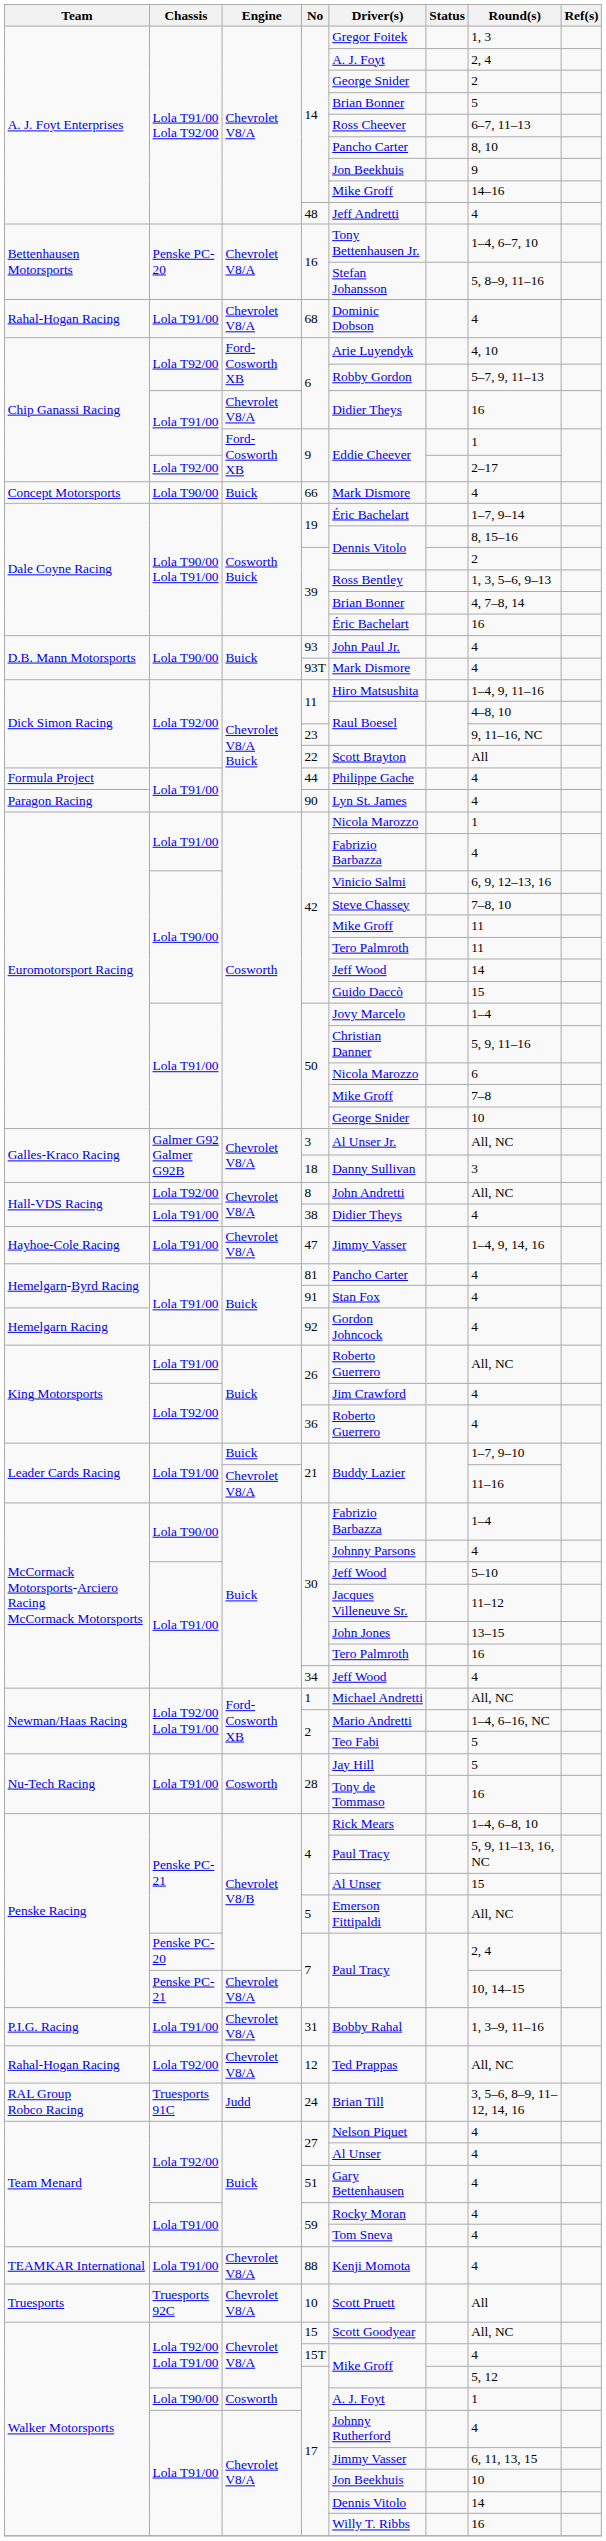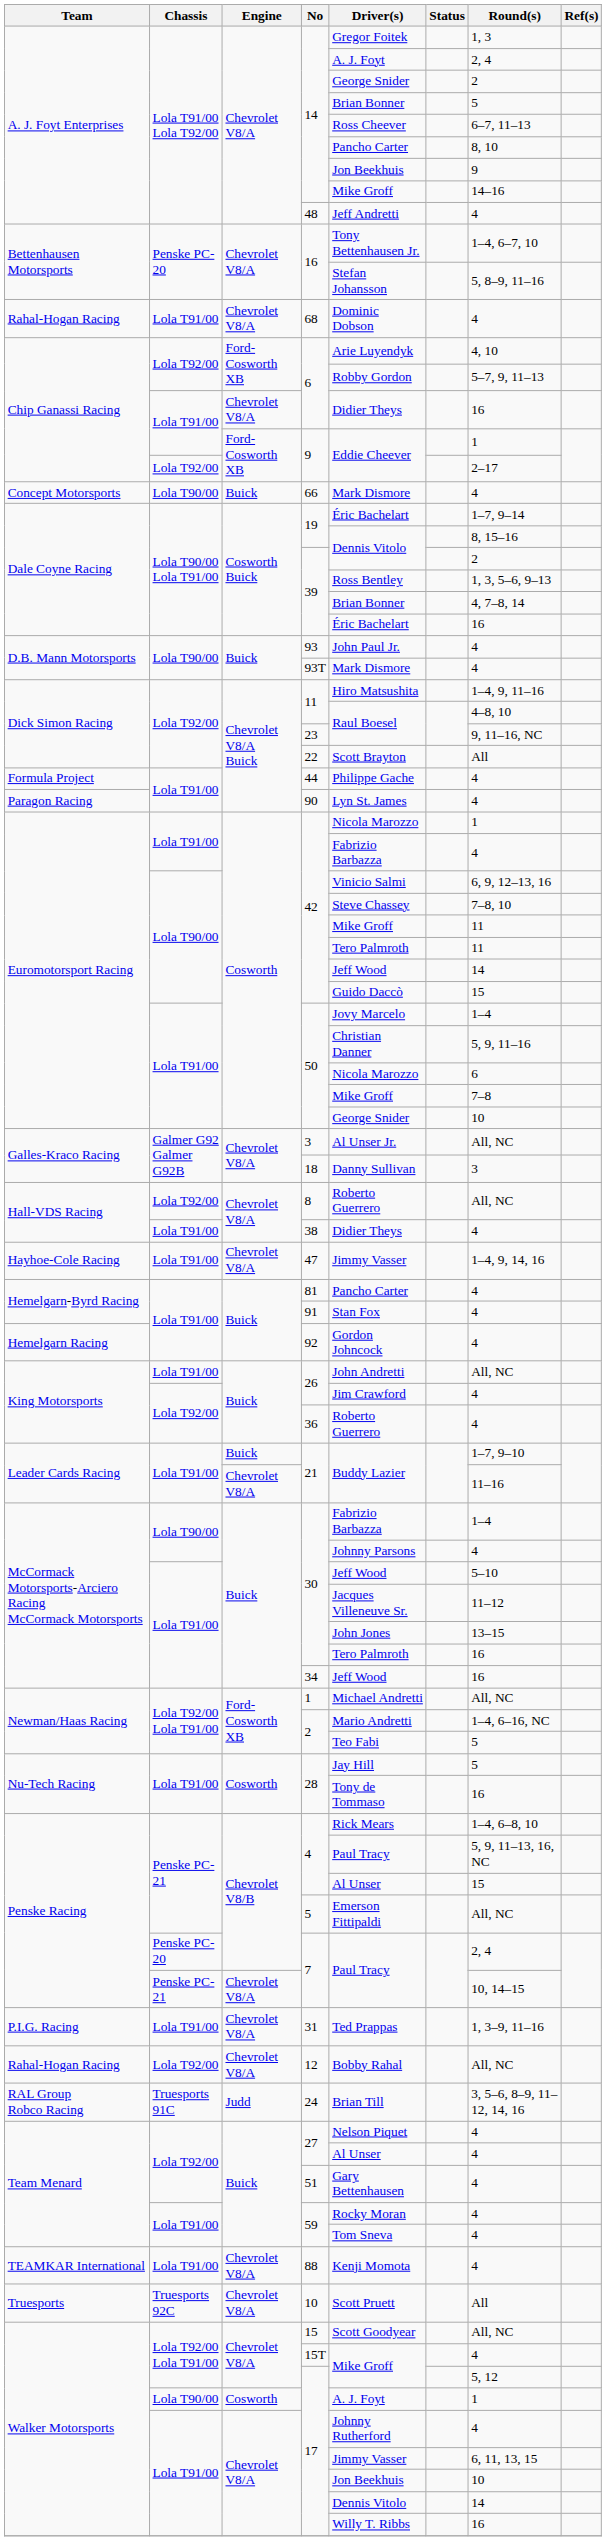 <table class="wikitable" style="font-size: 85%;">
 <tr>
 <th>Team</th>
 <th>Chassis</th>
 <th>Engine</th>
 <th>No</th>
 <th>Driver(s)</th>
 <th>Status</th>
 <th>Round(s)</th>
 <th>Ref(s)</th>
 </tr>
 <tr>
 <td rowspan="9"><a href='#'>A. J. Foyt Enterprises</a></td>
 <td rowspan="9"><a href='#'>Lola T91/00</a><br><a href='#'>Lola T92/00</a></td>
 <td rowspan="9"><a href='#'>Chevrolet V8/A</a></td>
 <td rowspan="8">14</td>
 <td> <a href='#'>Gregor Foitek</a></td>
 <td align="center"><strong></strong></td>
 <td>1, 3</td>
 <td></td>
 </tr>
 <tr>
 <td> <a href='#'>A. J. Foyt</a></td>
 <td></td>
 <td>2, 4</td>
 <td></td>
 </tr>
 <tr>
 <td> <a href='#'>George Snider</a></td>
 <td></td>
 <td>2</td>
 <td></td>
 </tr>
 <tr>
 <td> <a href='#'>Brian Bonner</a></td>
 <td align="center"><strong></strong></td>
 <td>5</td>
 <td></td>
 </tr>
 <tr>
 <td> <a href='#'>Ross Cheever</a></td>
 <td align="center"><strong></strong></td>
 <td>6–7, 11–13</td>
 <td></td>
 </tr>
 <tr>
 <td> <a href='#'>Pancho Carter</a></td>
 <td></td>
 <td>8, 10</td>
 <td></td>
 </tr>
 <tr>
 <td> <a href='#'>Jon Beekhuis</a></td>
 <td></td>
 <td>9</td>
 <td></td>
 </tr>
 <tr>
 <td> <a href='#'>Mike Groff</a></td>
 <td></td>
 <td>14–16</td>
 <td></td>
 </tr>
 <tr>
 <td>48</td>
 <td> <a href='#'>Jeff Andretti</a></td>
 <td></td>
 <td>4</td>
 <td></td>
 </tr>
 <tr>
 <td rowspan="2"><a href='#'>Bettenhausen Motorsports</a></td>
 <td rowspan="2"><a href='#'>Penske PC-20</a></td>
 <td rowspan="2"><a href='#'>Chevrolet V8/A</a></td>
 <td rowspan="2">16</td>
 <td> <a href='#'>Tony Bettenhausen Jr.</a></td>
 <td></td>
 <td>1–4, 6–7, 10</td>
 <td></td>
 </tr>
 <tr>
 <td> <a href='#'>Stefan Johansson</a></td>
 <td align="center"><strong></strong></td>
 <td>5, 8–9, 11–16</td>
 <td></td>
 </tr>
 <tr>
 <td><a href='#'>Rahal-Hogan Racing</a></td>
 <td><a href='#'>Lola T91/00</a></td>
 <td><a href='#'>Chevrolet V8/A</a></td>
 <td>68</td>
 <td> <a href='#'>Dominic Dobson</a></td>
 <td></td>
 <td>4</td>
 <td></td>
 </tr>
 <tr>
 <td rowspan="5"><a href='#'>Chip Ganassi Racing</a></td>
 <td rowspan="2"><a href='#'>Lola T92/00</a></td>
 <td rowspan="2"><a href='#'>Ford-Cosworth XB</a></td>
 <td rowspan="3">6</td>
 <td> <a href='#'>Arie Luyendyk</a></td>
 <td></td>
 <td>4, 10</td>
 <td></td>
 </tr>
 <tr>
 <td> <a href='#'>Robby Gordon</a></td>
 <td align="center"><strong></strong></td>
 <td>5–7, 9, 11–13</td>
 <td></td>
 </tr>
 <tr>
 <td rowspan="2"><a href='#'>Lola T91/00</a></td>
 <td><a href='#'>Chevrolet V8/A</a></td>
 <td> <a href='#'>Didier Theys</a></td>
 <td></td>
 <td>16</td>
 <td></td>
 </tr>
 <tr>
 <td rowspan="2"><a href='#'>Ford-Cosworth XB</a></td>
 <td rowspan="2">9</td>
 <td rowspan="2"> <a href='#'>Eddie Cheever</a></td>
 <td></td>
 <td>1</td>
 <td rowspan="2"></td>
 </tr>
 <tr>
 <td><a href='#'>Lola T92/00</a></td>
 <td></td>
 <td>2–17</td>
 </tr>
 <tr>
 <td><a href='#'>Concept Motorsports</a></td>
 <td><a href='#'>Lola T90/00</a></td>
 <td><a href='#'>Buick</a></td>
 <td>66</td>
 <td> <a href='#'>Mark Dismore</a></td>
 <td align="center"><strong></strong></td>
 <td>4</td>
 <td></td>
 </tr>
 <tr>
 <td rowspan="6"><a href='#'>Dale Coyne Racing</a></td>
 <td rowspan="6"><a href='#'>Lola T90/00</a><br><a href='#'>Lola T91/00</a></td>
 <td rowspan="6"><a href='#'>Cosworth</a><br><a href='#'>Buick</a></td>
 <td rowspan="2">19</td>
 <td> <a href='#'>Éric Bachelart</a></td>
 <td align="center"><strong></strong></td>
 <td>1–7, 9–14</td>
 <td></td>
 </tr>
 <tr>
 <td rowspan="2"> <a href='#'>Dennis Vitolo</a></td>
 <td></td>
 <td>8, 15–16</td>
 <td></td>
 </tr>
 <tr>
 <td rowspan="4">39</td>
 <td></td>
 <td>2</td>
 <td></td>
 </tr>
 <tr>
 <td> <a href='#'>Ross Bentley</a></td>
 <td align="center"><strong></strong></td>
 <td>1, 3, 5–6, 9–13</td>
 <td></td>
 </tr>
 <tr>
 <td> <a href='#'>Brian Bonner</a></td>
 <td align="center"><strong></strong></td>
 <td>4, 7–8, 14</td>
 <td></td>
 </tr>
 <tr>
 <td> <a href='#'>Éric Bachelart</a></td>
 <td align="center"><strong></strong></td>
 <td>16</td>
 <td></td>
 </tr>
 <tr>
 <td rowspan="2"><a href='#'>D.B. Mann Motorsports</a></td>
 <td rowspan="2"><a href='#'>Lola T90/00</a></td>
 <td rowspan="2"><a href='#'>Buick</a></td>
 <td>93</td>
 <td> <a href='#'>John Paul Jr.</a></td>
 <td></td>
 <td>4</td>
 <td></td>
 </tr>
 <tr>
 <td>93T</td>
 <td> <a href='#'>Mark Dismore</a></td>
 <td align="center"><strong></strong></td>
 <td>4</td>
 <td></td>
 </tr>
 <tr>
 <td rowspan="4"><a href='#'>Dick Simon Racing</a></td>
 <td rowspan="4"><a href='#'>Lola T92/00</a></td>
 <td rowspan="6"><a href='#'>Chevrolet V8/A</a><br><a href='#'>Buick</a></td>
 <td rowspan="2">11</td>
 <td> <a href='#'>Hiro Matsushita</a></td>
 <td></td>
 <td>1–4, 9, 11–16</td>
 <td></td>
 </tr>
 <tr>
 <td rowspan="2"> <a href='#'>Raul Boesel</a></td>
 <td rowspan="2"></td>
 <td>4–8, 10</td>
 <td></td>
 </tr>
 <tr>
 <td>23</td>
 <td>9, 11–16, NC</td>
 <td></td>
 </tr>
 <tr>
 <td>22</td>
 <td> <a href='#'>Scott Brayton</a></td>
 <td></td>
 <td>All</td>
 <td></td>
 </tr>
 <tr>
 <td><a href='#'>Formula Project</a></td>
 <td rowspan="2"><a href='#'>Lola T91/00</a></td>
 <td>44</td>
 <td> <a href='#'>Philippe Gache</a></td>
 <td align="center"><strong></strong></td>
 <td>4</td>
 <td></td>
 </tr>
 <tr>
 <td><a href='#'>Paragon Racing</a></td>
 <td>90</td>
 <td> <a href='#'>Lyn St. James</a></td>
 <td align="center"><strong></strong></td>
 <td>4</td>
 <td></td>
 </tr>
 <tr>
 <td rowspan="13"><a href='#'>Euromotorsport Racing</a></td>
 <td rowspan="2"><a href='#'>Lola T91/00</a></td>
 <td rowspan="13"><a href='#'>Cosworth</a></td>
 <td rowspan="8">42</td>
 <td> <a href='#'>Nicola Marozzo</a></td>
 <td align="center"><strong></strong></td>
 <td>1</td>
 <td></td>
 </tr>
 <tr>
 <td> <a href='#'>Fabrizio Barbazza</a></td>
 <td></td>
 <td>4</td>
 <td></td>
 </tr>
 <tr>
 <td rowspan="6"><a href='#'>Lola T90/00</a></td>
 <td> <a href='#'>Vinicio Salmi</a></td>
 <td align="center"><strong></strong></td>
 <td>6, 9, 12–13, 16</td>
 <td></td>
 </tr>
 <tr>
 <td> <a href='#'>Steve Chassey</a></td>
 <td></td>
 <td>7–8, 10</td>
 <td></td>
 </tr>
 <tr>
 <td> <a href='#'>Mike Groff</a></td>
 <td></td>
 <td>11</td>
 <td></td>
 </tr>
 <tr>
 <td> <a href='#'>Tero Palmroth</a></td>
 <td></td>
 <td>11</td>
 <td></td>
 </tr>
 <tr>
 <td> <a href='#'>Jeff Wood</a></td>
 <td></td>
 <td>14</td>
 <td></td>
 </tr>
 <tr>
 <td> <a href='#'>Guido Daccò</a></td>
 <td></td>
 <td>15</td>
 <td></td>
 </tr>
 <tr>
 <td rowspan="5"><a href='#'>Lola T91/00</a></td>
 <td rowspan="5">50</td>
 <td> <a href='#'>Jovy Marcelo</a></td>
 <td align="center"><strong></strong></td>
 <td>1–4</td>
 <td></td>
 </tr>
 <tr>
 <td> <a href='#'>Christian Danner</a></td>
 <td align="center"><strong></strong></td>
 <td>5, 9, 11–16</td>
 <td></td>
 </tr>
 <tr>
 <td> <a href='#'>Nicola Marozzo</a></td>
 <td align="center"><strong></strong></td>
 <td>6</td>
 <td></td>
 </tr>
 <tr>
 <td> <a href='#'>Mike Groff</a></td>
 <td></td>
 <td>7–8</td>
 <td></td>
 </tr>
 <tr>
 <td> <a href='#'>George Snider</a></td>
 <td></td>
 <td>10</td>
 <td></td>
 </tr>
 <tr>
 <td rowspan="2"><a href='#'>Galles-Kraco Racing</a></td>
 <td rowspan="2"><a href='#'>Galmer G92</a><br><a href='#'>Galmer G92B</a></td>
 <td rowspan="2"><a href='#'>Chevrolet V8/A</a></td>
 <td>3</td>
 <td> <a href='#'>Al Unser Jr.</a></td>
 <td></td>
 <td>All, NC</td>
 <td></td>
 </tr>
 <tr>
 <td>18</td>
 <td> <a href='#'>Danny Sullivan</a></td>
 <td></td>
 <td>3</td>
 <td></td>
 </tr>
 <tr>
 <td rowspan="2"><a href='#'>Hall-VDS Racing</a></td>
 <td><a href='#'>Lola T92/00</a></td>
 <td rowspan="2"><a href='#'>Chevrolet V8/A</a></td>
 <td>8</td>
-<td> <a href='#'>John Andretti</a></td>
+<td> <a href='#'>Roberto Guerrero</a></td>
 <td></td>
 <td>All, NC</td>
 <td></td>
 </tr>
 <tr>
 <td><a href='#'>Lola T91/00</a></td>
 <td>38</td>
 <td> <a href='#'>Didier Theys</a></td>
 <td></td>
 <td>4</td>
 <td></td>
 </tr>
 <tr>
 <td><a href='#'>Hayhoe-Cole Racing</a></td>
 <td><a href='#'>Lola T91/00</a></td>
 <td><a href='#'>Chevrolet V8/A</a></td>
 <td>47</td>
 <td> <a href='#'>Jimmy Vasser</a></td>
 <td align="center"><strong></strong></td>
 <td>1–4, 9, 14, 16</td>
 <td></td>
 </tr>
 <tr>
 <td rowspan="2"><a href='#'>Hemelgarn</a>-<a href='#'>Byrd Racing</a></td>
 <td rowspan="3"><a href='#'>Lola T91/00</a></td>
 <td rowspan="3"><a href='#'>Buick</a></td>
 <td>81</td>
 <td> <a href='#'>Pancho Carter</a></td>
 <td></td>
 <td>4</td>
 <td></td>
 </tr>
 <tr>
 <td>91</td>
 <td> <a href='#'>Stan Fox</a></td>
 <td></td>
 <td>4</td>
 <td></td>
 </tr>
 <tr>
 <td><a href='#'>Hemelgarn Racing</a></td>
 <td>92</td>
 <td> <a href='#'>Gordon Johncock</a></td>
 <td></td>
 <td>4</td>
 <td></td>
 </tr>
 <tr>
 <td rowspan="3"><a href='#'>King Motorsports</a></td>
 <td><a href='#'>Lola T91/00</a></td>
 <td rowspan="3"><a href='#'>Buick</a></td>
 <td rowspan="2">26</td>
-<td> <a href='#'>Roberto Guerrero</a></td>
+<td> <a href='#'>John Andretti</a></td>
 <td></td>
 <td>All, NC</td>
 <td></td>
 </tr>
 <tr>
 <td rowspan="2"><a href='#'>Lola T92/00</a></td>
 <td> <a href='#'>Jim Crawford</a></td>
 <td></td>
 <td>4</td>
 <td></td>
 </tr>
 <tr>
 <td>36</td>
 <td> <a href='#'>Roberto Guerrero</a></td>
 <td></td>
 <td>4</td>
 <td></td>
 </tr>
 <tr>
 <td rowspan="2"><a href='#'>Leader Cards Racing</a></td>
 <td rowspan="2"><a href='#'>Lola T91/00</a></td>
 <td><a href='#'>Buick</a></td>
 <td rowspan="2">21</td>
 <td rowspan="2"> <a href='#'>Buddy Lazier</a></td>
 <td rowspan="2"></td>
 <td>1–7, 9–10</td>
 <td rowspan="2"></td>
 </tr>
 <tr>
 <td><a href='#'>Chevrolet V8/A</a></td>
 <td>11–16</td>
 </tr>
 <tr>
 <td rowspan="7"><a href='#'>McCormack Motorsports</a>-<a href='#'>Arciero Racing</a><br><a href='#'>McCormack Motorsports</a></td>
 <td rowspan="2"><a href='#'>Lola T90/00</a></td>
 <td rowspan="7"><a href='#'>Buick</a></td>
 <td rowspan="6">30</td>
 <td> <a href='#'>Fabrizio Barbazza</a></td>
 <td></td>
 <td>1–4</td>
 <td></td>
 </tr>
 <tr>
 <td> <a href='#'>Johnny Parsons</a></td>
 <td></td>
 <td>4</td>
 <td></td>
 </tr>
 <tr>
 <td rowspan="5"><a href='#'>Lola T91/00</a></td>
 <td> <a href='#'>Jeff Wood</a></td>
 <td></td>
 <td>5–10</td>
 <td></td>
 </tr>
 <tr>
 <td> <a href='#'>Jacques Villeneuve Sr.</a></td>
 <td></td>
 <td>11–12</td>
 <td></td>
 </tr>
 <tr>
 <td> <a href='#'>John Jones</a></td>
 <td></td>
 <td>13–15</td>
 <td></td>
 </tr>
 <tr>
 <td> <a href='#'>Tero Palmroth</a></td>
 <td></td>
 <td>16</td>
 <td></td>
 </tr>
 <tr>
 <td>34</td>
 <td> <a href='#'>Jeff Wood</a></td>
 <td></td>
-<td>4</td>
+<td>16</td>
 <td></td>
 </tr>
 <tr>
 <td rowspan="3"><a href='#'>Newman/Haas Racing</a></td>
 <td rowspan="3"><a href='#'>Lola T92/00</a><br><a href='#'>Lola T91/00</a></td>
 <td rowspan="3"><a href='#'>Ford-Cosworth XB</a></td>
 <td>1</td>
 <td> <a href='#'>Michael Andretti</a></td>
 <td></td>
 <td>All, NC</td>
 <td></td>
 </tr>
 <tr>
 <td rowspan="2">2</td>
 <td> <a href='#'>Mario Andretti</a></td>
 <td></td>
 <td>1–4, 6–16, NC</td>
 <td></td>
 </tr>
 <tr>
 <td> <a href='#'>Teo Fabi</a></td>
 <td></td>
 <td>5</td>
 <td></td>
 </tr>
 <tr>
 <td rowspan="2"><a href='#'>Nu-Tech Racing</a></td>
 <td rowspan="2"><a href='#'>Lola T91/00</a></td>
 <td rowspan="2"><a href='#'>Cosworth</a></td>
 <td rowspan="2">28</td>
 <td> <a href='#'>Jay Hill</a></td>
 <td align="center"><strong></strong></td>
 <td>5</td>
 <td></td>
 </tr>
 <tr>
 <td> <a href='#'>Tony de Tommaso</a></td>
 <td align="center"><strong></strong></td>
 <td>16</td>
 <td></td>
 </tr>
 <tr>
 <td rowspan="6"><a href='#'>Penske Racing</a></td>
 <td rowspan="4"><a href='#'>Penske PC-21</a></td>
 <td rowspan="5"><a href='#'>Chevrolet V8/B</a></td>
 <td rowspan="3">4</td>
 <td> <a href='#'>Rick Mears</a></td>
 <td></td>
 <td>1–4, 6–8, 10</td>
 <td></td>
 </tr>
 <tr>
 <td> <a href='#'>Paul Tracy</a></td>
 <td align="center"><strong></strong></td>
 <td>5, 9, 11–13, 16, NC</td>
 <td></td>
 </tr>
 <tr>
 <td> <a href='#'>Al Unser</a></td>
 <td></td>
 <td>15</td>
 <td></td>
 </tr>
 <tr>
 <td>5</td>
 <td> <a href='#'>Emerson Fittipaldi</a></td>
 <td></td>
 <td>All, NC</td>
 <td></td>
 </tr>
 <tr>
 <td><a href='#'>Penske PC-20</a></td>
 <td rowspan="2">7</td>
 <td rowspan="2"> <a href='#'>Paul Tracy</a></td>
 <td rowspan="2" align="center"><strong></strong></td>
 <td>2, 4</td>
 <td rowspan="2"></td>
 </tr>
 <tr>
 <td><a href='#'>Penske PC-21</a></td>
 <td><a href='#'>Chevrolet V8/A</a></td>
 <td>10, 14–15</td>
 </tr>
 <tr>
 <td><a href='#'>P.I.G. Racing</a></td>
 <td><a href='#'>Lola T91/00</a></td>
 <td><a href='#'>Chevrolet V8/A</a></td>
 <td>31</td>
-<td> <a href='#'>Bobby Rahal</a></td>
+<td> <a href='#'>Ted Prappas</a></td>
 <td></td>
 <td>1, 3–9, 11–16</td>
 <td></td>
 </tr>
 <tr>
 <td><a href='#'>Rahal-Hogan Racing</a></td>
 <td><a href='#'>Lola T92/00</a></td>
 <td><a href='#'>Chevrolet V8/A</a></td>
 <td>12</td>
-<td> <a href='#'>Ted Prappas</a></td>
+<td> <a href='#'>Bobby Rahal</a></td>
 <td></td>
 <td>All, NC</td>
 <td></td>
 </tr>
 <tr>
 <td><a href='#'>RAL Group</a><br><a href='#'>Robco Racing</a></td>
 <td><a href='#'>Truesports 91C</a></td>
 <td><a href='#'>Judd</a></td>
 <td>24</td>
 <td> <a href='#'>Brian Till</a></td>
 <td align="center"><strong></strong></td>
 <td>3, 5–6, 8–9, 11–12, 14, 16</td>
 <td></td>
 </tr>
 <tr>
 <td rowspan="5"><a href='#'>Team Menard</a></td>
 <td rowspan="3"><a href='#'>Lola T92/00</a></td>
 <td rowspan="5"><a href='#'>Buick</a></td>
 <td rowspan="2">27</td>
 <td> <a href='#'>Nelson Piquet</a></td>
 <td align="center"><strong></strong></td>
 <td>4</td>
 <td></td>
 </tr>
 <tr>
 <td> <a href='#'>Al Unser</a></td>
 <td></td>
 <td>4</td>
 <td></td>
 </tr>
 <tr>
 <td>51</td>
 <td> <a href='#'>Gary Bettenhausen</a></td>
 <td></td>
 <td>4</td>
 <td></td>
 </tr>
 <tr>
 <td rowspan="2"><a href='#'>Lola T91/00</a></td>
 <td rowspan="2">59</td>
 <td> <a href='#'>Rocky Moran</a></td>
 <td></td>
 <td>4</td>
 <td></td>
 </tr>
 <tr>
 <td> <a href='#'>Tom Sneva</a></td>
 <td></td>
 <td>4</td>
 <td></td>
 </tr>
 <tr>
 <td><a href='#'>TEAMKAR International</a></td>
 <td><a href='#'>Lola T91/00</a></td>
 <td><a href='#'>Chevrolet V8/A</a></td>
 <td>88</td>
 <td> <a href='#'>Kenji Momota</a></td>
 <td align="center"><strong></strong></td>
 <td>4</td>
 <td></td>
 </tr>
 <tr>
 <td><a href='#'>Truesports</a></td>
 <td><a href='#'>Truesports 92C</a></td>
 <td><a href='#'>Chevrolet V8/A</a></td>
 <td>10</td>
 <td> <a href='#'>Scott Pruett</a></td>
 <td></td>
 <td>All</td>
 <td></td>
 </tr>
 <tr>
 <td rowspan="9"><a href='#'>Walker Motorsports</a></td>
 <td rowspan="3"><a href='#'>Lola T92/00</a><br><a href='#'>Lola T91/00</a></td>
 <td rowspan="3"><a href='#'>Chevrolet V8/A</a></td>
 <td>15</td>
 <td> <a href='#'>Scott Goodyear</a></td>
 <td></td>
 <td>All, NC</td>
 <td></td>
 </tr>
 <tr>
 <td>15T</td>
 <td rowspan="2"> <a href='#'>Mike Groff</a></td>
 <td></td>
 <td>4</td>
 <td></td>
 </tr>
 <tr>
 <td rowspan="7">17</td>
 <td></td>
 <td>5, 12</td>
 <td></td>
 </tr>
 <tr>
 <td><a href='#'>Lola T90/00</a></td>
 <td><a href='#'>Cosworth</a></td>
 <td> <a href='#'>A. J. Foyt</a></td>
 <td></td>
 <td>1</td>
 <td></td>
 </tr>
 <tr>
 <td rowspan="5"><a href='#'>Lola T91/00</a></td>
 <td rowspan="5"><a href='#'>Chevrolet V8/A</a></td>
 <td> <a href='#'>Johnny Rutherford</a></td>
 <td></td>
 <td>4</td>
 <td></td>
 </tr>
 <tr>
 <td> <a href='#'>Jimmy Vasser</a></td>
 <td align="center"><strong></strong></td>
 <td>6, 11, 13, 15</td>
 <td></td>
 </tr>
 <tr>
 <td> <a href='#'>Jon Beekhuis</a></td>
 <td></td>
 <td>10</td>
 <td></td>
 </tr>
 <tr>
 <td> <a href='#'>Dennis Vitolo</a></td>
 <td></td>
 <td>14</td>
 <td></td>
 </tr>
 <tr>
 <td> <a href='#'>Willy T. Ribbs</a></td>
 <td></td>
 <td>16</td>
 <td></td>
 </tr>
 <tr>
 </tr>
 </table>
